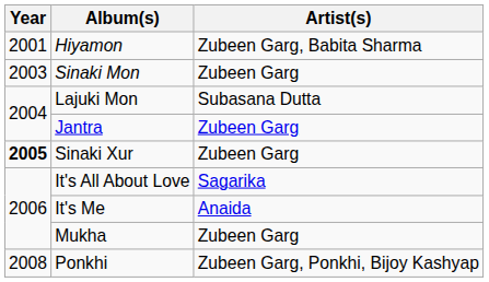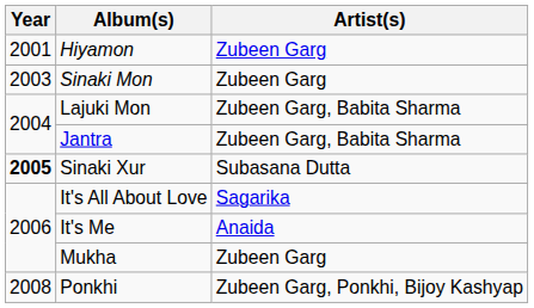 <table class="wikitable">
 <tr>
 <th>Year</th>
 <th>Album(s)</th>
 <th>Artist(s)</th>
 </tr>
 <tr>
 <td>2001</td>
 <td><em>Hiyamon</em></td>
-<td>Zubeen Garg, Babita Sharma</td>
+<td><a href='#'>Zubeen Garg</a></td>
 </tr>
 <tr>
 <td>2003</td>
 <td><em>Sinaki Mon</td>
 <td>Zubeen Garg</td>
 </tr>
 <tr>
 <td rowspan = "2">2004</td>
 <td></em>Lajuki Mon<em></td>
-<td>Subasana Dutta</td>
+<td>Zubeen Garg, Babita Sharma</td>
 </tr>
 <tr>
 <td></em><a href='#'>Jantra</a><em></td>
-<td><a href='#'>Zubeen Garg</a></td>
+<td>Zubeen Garg, Babita Sharma</td>
 </tr>
 <tr>
 <td><strong>2005</strong></td>
 <td></em>Sinaki Xur<em></td>
-<td>Zubeen Garg</td>
+<td>Subasana Dutta</td>
 </tr>
 <tr>
 <td rowspan = "3">2006</td>
 <td></em>It's All About Love<em></td>
 <td><a href='#'>Sagarika</a></td>
 </tr>
 <tr>
 <td></em>It's Me<em></td>
 <td><a href='#'>Anaida</a></td>
 </tr>
 <tr>
 <td></em>Mukha<em></td>
 <td>Zubeen Garg</td>
 </tr>
 <tr>
 <td>2008</td>
 <td>Ponkhi</td>
 <td>Zubeen Garg, Ponkhi, Bijoy Kashyap</td>
 </tr>
 </table>
